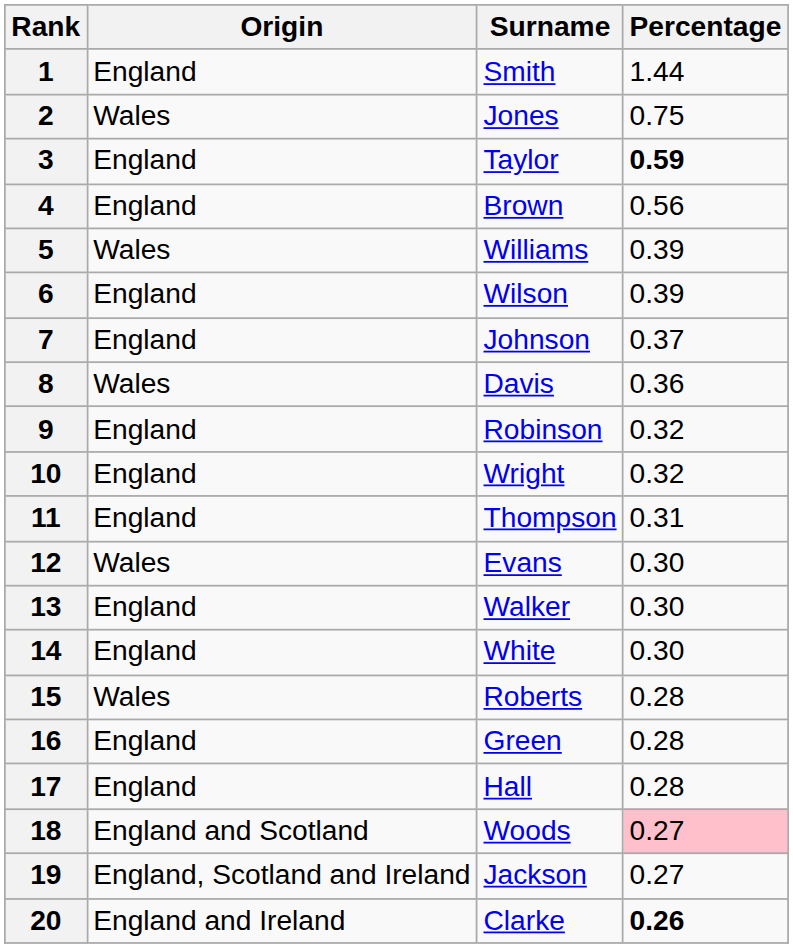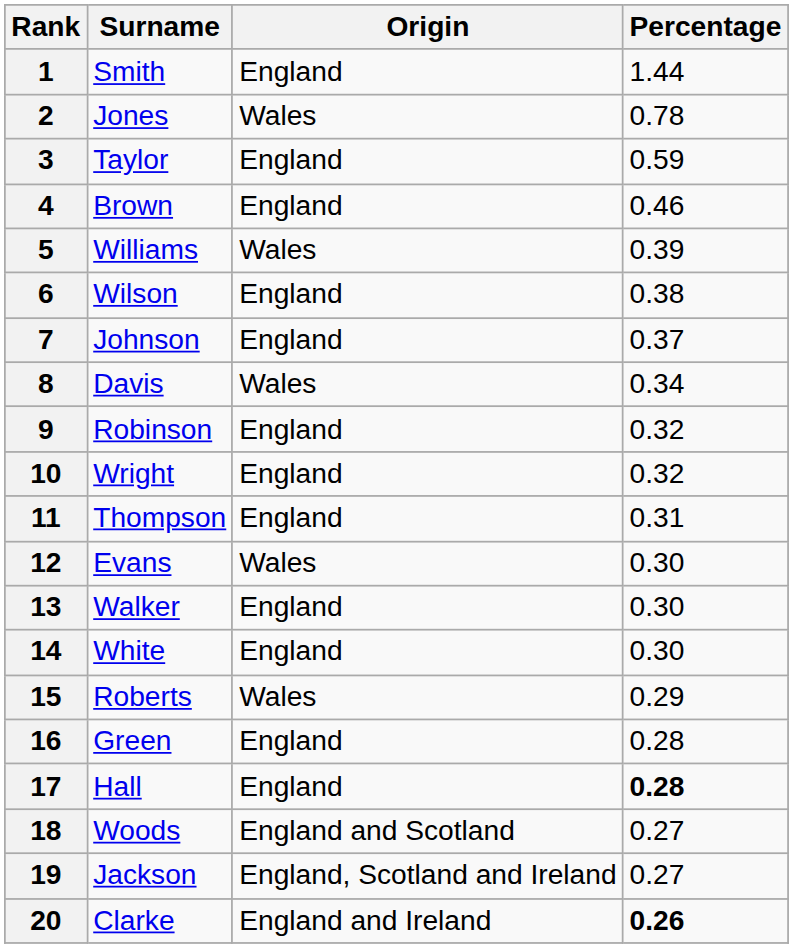 <table class="wikitable">
 <tr>
 <th>Rank</th>
+<th>Surname</th>
 <th>Origin</th>
-<th>Surname</th>
 <th>Percentage</th>
 </tr>
 <tr>
 <th>1</th>
+<td><a href='#'>Smith</a></td>
 <td>England</td>
-<td><a href='#'>Smith</a></td>
 <td>1.44</td>
 </tr>
 <tr>
 <th>2</th>
+<td><a href='#'>Jones</a></td>
 <td>Wales</td>
-<td><a href='#'>Jones</a></td>
-<td>0.75</td>
+<td>0.78</td>
 </tr>
 <tr>
 <th>3</th>
+<td><a href='#'>Taylor</a></td>
 <td>England</td>
-<td><a href='#'>Taylor</a></td>
-<td><strong>0.59</strong></td>
+<td>0.59</td>
 </tr>
 <tr>
 <th>4</th>
+<td><a href='#'>Brown</a></td>
 <td>England</td>
-<td><a href='#'>Brown</a></td>
-<td>0.56</td>
+<td>0.46</td>
 </tr>
 <tr>
 <th>5</th>
+<td><a href='#'>Williams</a></td>
 <td>Wales</td>
-<td><a href='#'>Williams</a></td>
 <td>0.39</td>
 </tr>
 <tr>
 <th>6</th>
+<td><a href='#'>Wilson</a></td>
 <td>England</td>
-<td><a href='#'>Wilson</a></td>
-<td>0.39</td>
+<td>0.38</td>
 </tr>
 <tr>
 <th>7</th>
+<td><a href='#'>Johnson</a></td>
 <td>England</td>
-<td><a href='#'>Johnson</a></td>
 <td>0.37</td>
 </tr>
 <tr>
 <th>8</th>
+<td><a href='#'>Davis</a></td>
 <td>Wales</td>
-<td><a href='#'>Davis</a></td>
-<td>0.36</td>
+<td>0.34</td>
 </tr>
 <tr>
 <th>9</th>
+<td><a href='#'>Robinson</a></td>
 <td>England</td>
-<td><a href='#'>Robinson</a></td>
 <td>0.32</td>
 </tr>
 <tr>
 <th>10</th>
+<td><a href='#'>Wright</a></td>
 <td>England</td>
-<td><a href='#'>Wright</a></td>
 <td>0.32</td>
 </tr>
 <tr>
 <th>11</th>
+<td><a href='#'>Thompson</a></td>
 <td>England</td>
-<td><a href='#'>Thompson</a></td>
 <td>0.31</td>
 </tr>
 <tr>
 <th>12</th>
+<td><a href='#'>Evans</a></td>
 <td>Wales</td>
-<td><a href='#'>Evans</a></td>
 <td>0.30</td>
 </tr>
 <tr>
 <th>13</th>
+<td><a href='#'>Walker</a></td>
 <td>England</td>
-<td><a href='#'>Walker</a></td>
 <td>0.30</td>
 </tr>
 <tr>
 <th>14</th>
+<td><a href='#'>White</a></td>
 <td>England</td>
-<td><a href='#'>White</a></td>
 <td>0.30</td>
 </tr>
 <tr>
 <th>15</th>
+<td><a href='#'>Roberts</a></td>
 <td>Wales</td>
-<td><a href='#'>Roberts</a></td>
-<td>0.28</td>
+<td>0.29</td>
 </tr>
 <tr>
 <th>16</th>
+<td><a href='#'>Green</a></td>
 <td>England</td>
-<td><a href='#'>Green</a></td>
 <td>0.28</td>
 </tr>
 <tr>
 <th>17</th>
+<td><a href='#'>Hall</a></td>
 <td>England</td>
-<td><a href='#'>Hall</a></td>
-<td>0.28</td>
+<td><strong>0.28</strong></td>
 </tr>
 <tr>
 <th>18</th>
+<td><a href='#'>Woods</a></td>
 <td>England and Scotland</td>
-<td><a href='#'>Woods</a></td>
-<td style="background: pink;">0.27</td>
+<td>0.27</td>
 </tr>
 <tr>
 <th>19</th>
+<td><a href='#'>Jackson</a></td>
 <td>England, Scotland and Ireland</td>
-<td><a href='#'>Jackson</a></td>
 <td>0.27</td>
 </tr>
 <tr>
 <th>20</th>
+<td><a href='#'>Clarke</a></td>
 <td>England and Ireland</td>
-<td><a href='#'>Clarke</a></td>
 <td><strong>0.26</strong></td>
 </tr>
 </table>
